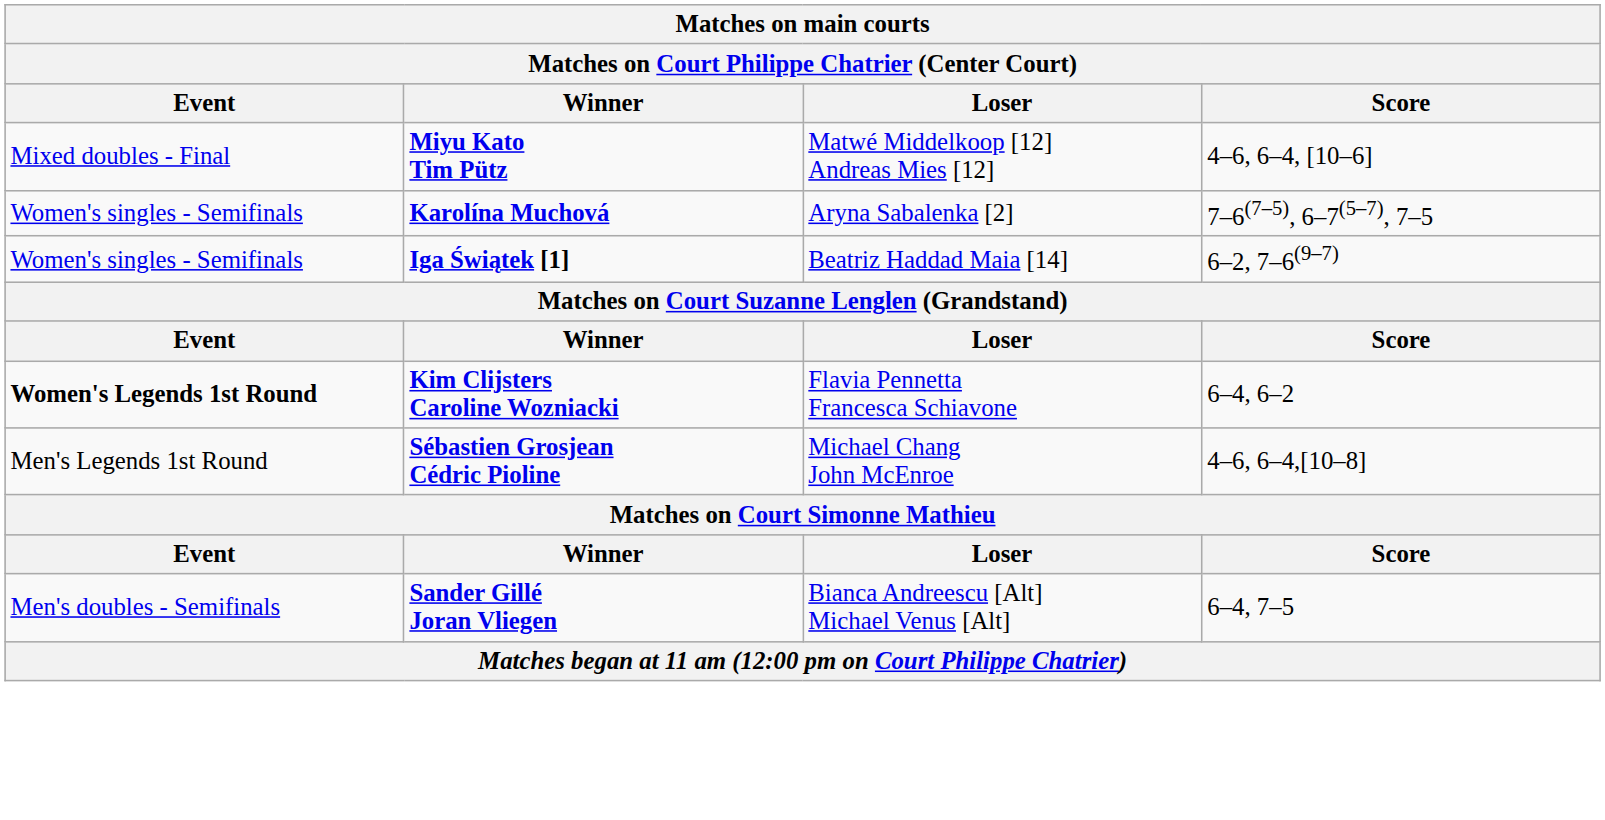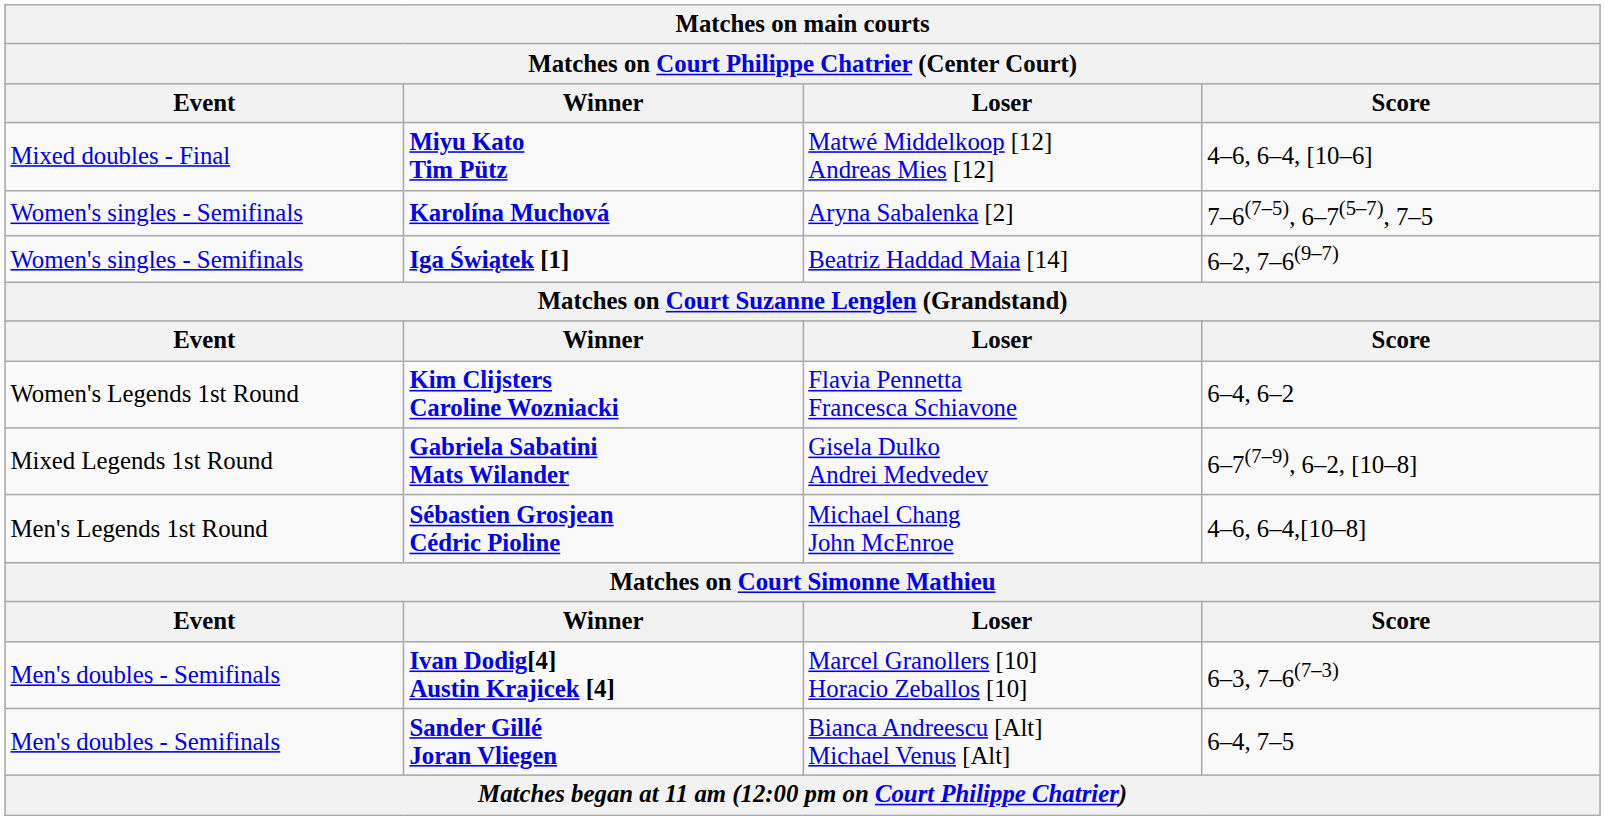 <table class="wikitable" style="margin:auto;">
 <tr>
 <th colspan=4 style=white-space:nowrap>Matches on main courts</th>
 </tr>
 <tr>
 <th colspan=4>Matches on <a href='#'>Court Philippe Chatrier</a> (Center Court)</th>
 </tr>
 <tr>
 <th width=250>Event</th>
 <th width=250>Winner</th>
 <th width=250>Loser</th>
 <th width=250>Score</th>
 </tr>
 <tr>
 <td><a href='#'>Mixed doubles - Final</a></td>
 <td><strong> <a href='#'>Miyu Kato</a> <br>  <a href='#'>Tim Pütz</a></strong></td>
 <td> <a href='#'>Matwé Middelkoop</a> [12] <br>  <a href='#'>Andreas Mies</a> [12]</td>
 <td>4–6, 6–4, [10–6]</td>
 </tr>
 <tr>
 <td><a href='#'>Women's singles - Semifinals</a></td>
 <td><strong> <a href='#'>Karolína Muchová</a></strong></td>
 <td> <a href='#'>Aryna Sabalenka</a> [2]</td>
 <td>7–6<sup>(7–5)</sup>, 6–7<sup>(5–7)</sup>, 7–5</td>
 </tr>
 <tr>
 <td><a href='#'>Women's singles - Semifinals</a></td>
 <td><strong> <a href='#'>Iga Świątek</a> [1]</strong></td>
 <td> <a href='#'>Beatriz Haddad Maia</a> [14]</td>
 <td>6–2, 7–6<sup>(9–7)</sup></td>
 </tr>
 <tr>
 <th colspan=4>Matches on <a href='#'>Court Suzanne Lenglen</a> (Grandstand)</th>
 </tr>
 <tr>
 <th width=250>Event</th>
 <th width=250>Winner</th>
 <th width=250>Loser</th>
 <th width=250>Score</th>
 </tr>
 <tr>
-<td><strong>Women's Legends 1st Round</strong></td>
+<td>Women's Legends 1st Round</td>
 <td><strong> <a href='#'>Kim Clijsters</a> <br>  <a href='#'>Caroline Wozniacki</a></strong></td>
 <td> <a href='#'>Flavia Pennetta</a> <br>  <a href='#'>Francesca Schiavone</a></td>
 <td>6–4, 6–2</td>
+</tr>
+<tr>
+<td>Mixed Legends 1st Round</td>
+<td><strong> <a href='#'>Gabriela Sabatini</a><br> <a href='#'>Mats Wilander</a></strong></td>
+<td> <a href='#'>Gisela Dulko</a> <br>  <a href='#'>Andrei Medvedev</a></td>
+<td>6–7<sup>(7–9)</sup>, 6–2, [10–8]</td>
 </tr>
 <tr>
 <td>Men's Legends 1st Round</td>
 <td><strong> <a href='#'>Sébastien Grosjean</a> <br>  <a href='#'>Cédric Pioline</a></strong></td>
 <td> <a href='#'>Michael Chang</a> <br>  <a href='#'>John McEnroe</a></td>
 <td>4–6, 6–4,[10–8]</td>
 </tr>
 <tr>
 <th colspan=4>Matches on <a href='#'>Court Simonne Mathieu</a></th>
 </tr>
 <tr>
 <th width=250>Event</th>
 <th width=250>Winner</th>
 <th width=250>Loser</th>
 <th width=250>Score</th>
 </tr>
 <tr>
 <td><a href='#'>Men's doubles - Semifinals</a></td>
+<td><strong> <a href='#'>Ivan Dodig</a>[4] <br>  <a href='#'>Austin Krajicek</a> [4]</strong></td>
+<td> <a href='#'>Marcel Granollers</a> [10] <br>  <a href='#'>Horacio Zeballos</a> [10]</td>
+<td>6–3, 7–6<sup>(7–3)</sup></td>
+</tr>
+<tr>
+<td><a href='#'>Men's doubles - Semifinals</a></td>
 <td><strong> <a href='#'>Sander Gillé</a> <br>  <a href='#'>Joran Vliegen</a></strong></td>
 <td> <a href='#'>Bianca Andreescu</a> [Alt] <br>  <a href='#'>Michael Venus</a> [Alt]</td>
 <td>6–4, 7–5</td>
 </tr>
 <tr>
 <th colspan=4><em>Matches began at 11 am (12:00 pm on <a href='#'>Court Philippe Chatrier</a>)</em></th>
 </tr>
 </table>
